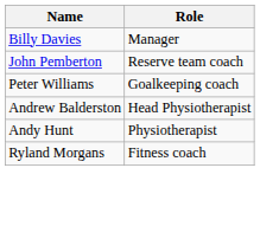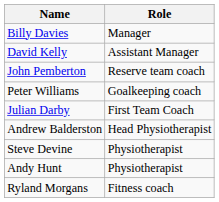 <table class="wikitable">
 <tr>
 <th>Name</th>
 <th>Role</th>
 </tr>
 <tr>
 <td><a href='#'>Billy Davies</a></td>
 <td>Manager</td>
 </tr>
 <tr>
+<td><a href='#'>David Kelly</a></td>
+<td>Assistant Manager</td>
+</tr>
+<tr>
 <td><a href='#'>John Pemberton</a></td>
 <td>Reserve team coach</td>
 </tr>
 <tr>
 <td>Peter Williams</td>
 <td>Goalkeeping coach</td>
 </tr>
 <tr>
+<td><a href='#'>Julian Darby</a></td>
+<td>First Team Coach</td>
+</tr>
+<tr>
 <td>Andrew Balderston</td>
 <td>Head Physiotherapist</td>
+</tr>
+<tr>
+<td>Steve Devine</td>
+<td>Physiotherapist</td>
 </tr>
 <tr>
 <td>Andy Hunt</td>
 <td>Physiotherapist</td>
 </tr>
 <tr>
 <td>Ryland Morgans</td>
 <td>Fitness coach</td>
 </tr>
 </table>
